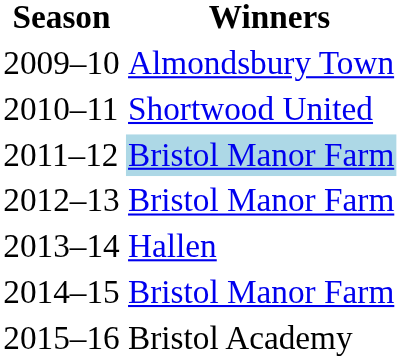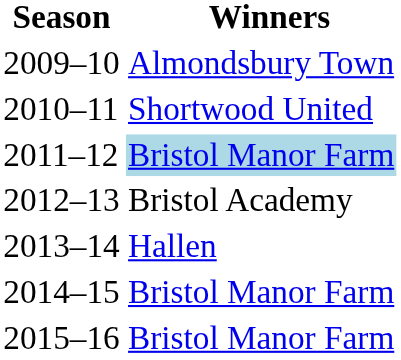 <table>
 <tr>
 <th>Season</th>
 <th>  Winners</th>
 </tr>
 <tr>
 <td>2009–10</td>
 <td><a href='#'>Almondsbury Town</a></td>
 </tr>
 <tr>
 <td>2010–11</td>
 <td><a href='#'>Shortwood United</a></td>
 </tr>
 <tr>
 <td>2011–12</td>
 <td style="background: lightblue;"><a href='#'>Bristol Manor Farm</a></td>
 </tr>
 <tr>
 <td>2012–13</td>
-<td><a href='#'>Bristol Manor Farm</a></td>
+<td>Bristol Academy</td>
 </tr>
 <tr>
 <td>2013–14</td>
 <td><a href='#'>Hallen</a></td>
 </tr>
 <tr>
 <td>2014–15</td>
 <td><a href='#'>Bristol Manor Farm</a></td>
 </tr>
 <tr>
 <td>2015–16</td>
-<td>Bristol Academy</td>
+<td><a href='#'>Bristol Manor Farm</a></td>
 </tr>
 </table>
